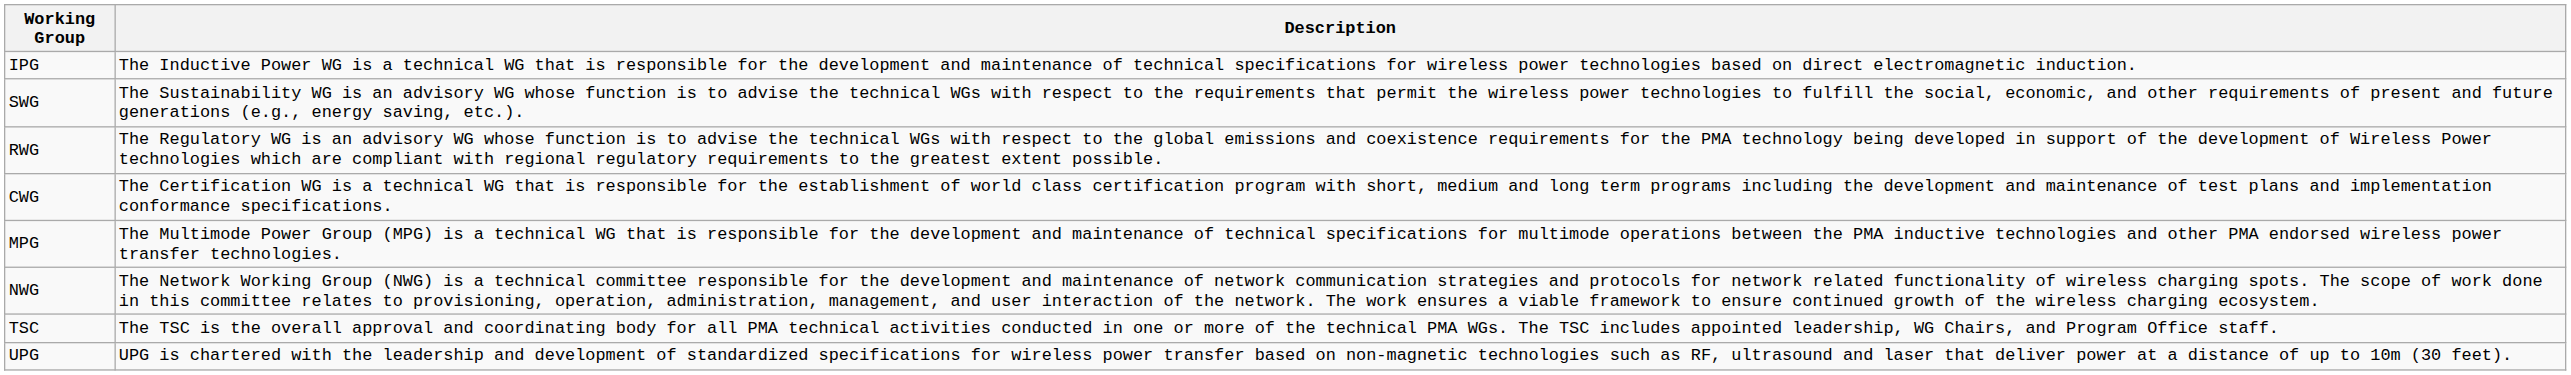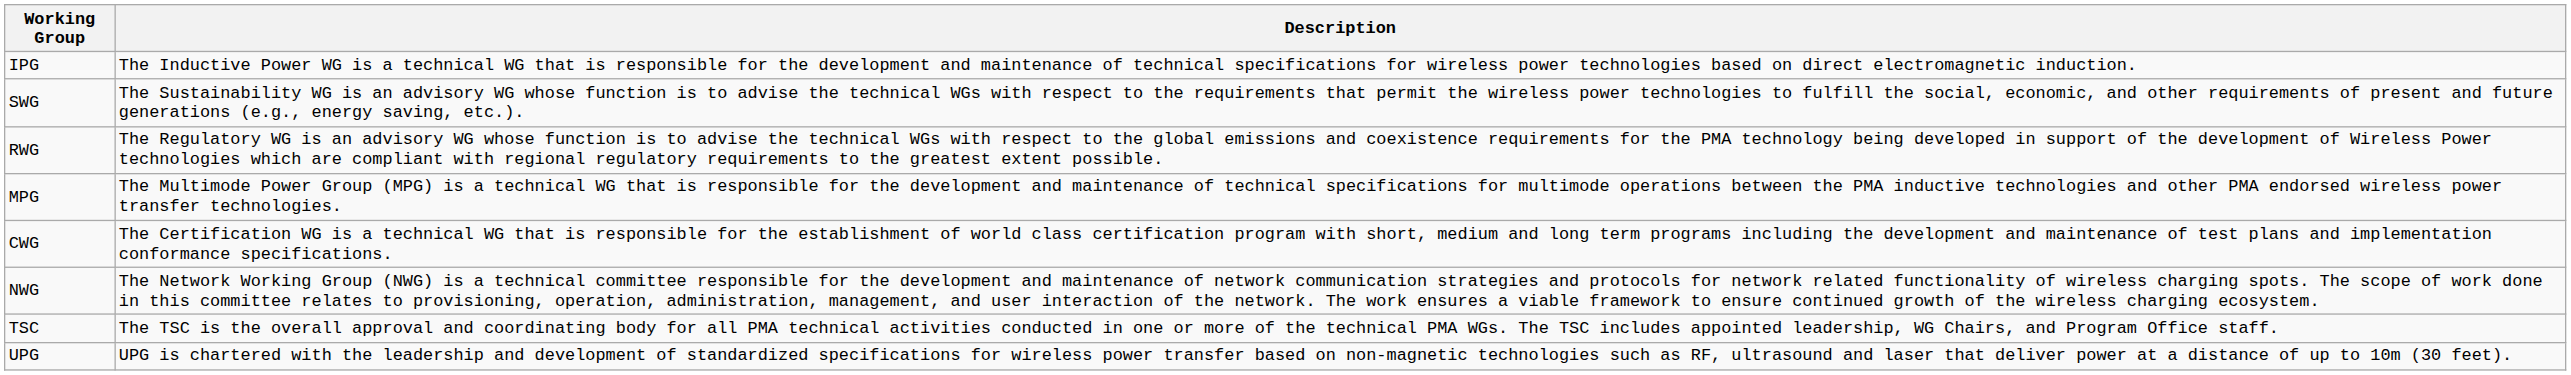 <table class="wikitable">
 <tr>
 <th>Working Group</th>
 <th>Description</th>
 </tr>
 <tr>
 <td>IPG</td>
 <td>The Inductive Power WG is a technical WG that is responsible for the development and maintenance of technical specifications for wireless power technologies based on direct electromagnetic induction.</td>
 </tr>
 <tr>
 <td>SWG</td>
 <td>The Sustainability WG is an advisory WG whose function is to advise the technical WGs with respect to  the requirements that permit the wireless power technologies to fulfill the social, economic, and other requirements of present and future generations (e.g., energy saving, etc.).</td>
 </tr>
 <tr>
 <td>RWG</td>
 <td>The Regulatory WG is an advisory WG whose function is to advise the technical WGs with respect to the global emissions and coexistence requirements for the PMA technology being developed in support of the development of Wireless Power technologies which are compliant with regional regulatory requirements to the greatest extent possible.</td>
 </tr>
 <tr>
+<td>MPG</td>
+<td>The Multimode Power Group (MPG) is a technical WG that is responsible for the development and maintenance of technical specifications for multimode operations between the PMA inductive technologies and other PMA endorsed wireless power transfer technologies.</td>
+</tr>
+<tr>
 <td>CWG</td>
 <td>The Certification WG is a technical WG that is responsible for the establishment of world class certification program with short, medium and long term programs including the development and maintenance of test plans and implementation conformance specifications.</td>
-</tr>
-<tr>
-<td>MPG</td>
-<td>The Multimode Power Group (MPG) is a technical WG that is responsible for the development and maintenance of technical specifications for multimode operations between the PMA inductive technologies and other PMA endorsed wireless power transfer technologies.</td>
 </tr>
 <tr>
 <td>NWG</td>
 <td>The Network Working Group (NWG) is a technical committee responsible for the development and maintenance of network communication strategies and protocols for network related functionality of wireless charging spots. The scope of work done in this committee relates to provisioning, operation, administration, management, and user interaction of the network. The work ensures a viable framework to ensure continued growth of the wireless charging ecosystem.</td>
 </tr>
 <tr>
 <td>TSC</td>
 <td>The TSC is the overall approval and coordinating body for all PMA technical activities conducted in one or more of the technical PMA WGs.  The TSC includes appointed leadership, WG Chairs, and Program Office staff.</td>
 </tr>
 <tr>
 <td>UPG</td>
 <td>UPG is chartered with the leadership and development of standardized specifications for wireless power transfer based on non-magnetic technologies such as RF, ultrasound and laser that deliver power at a distance of up to 10m (30 feet).</td>
 </tr>
 </table>
